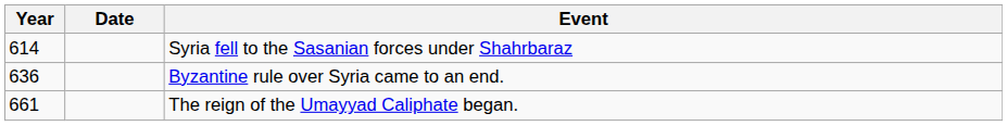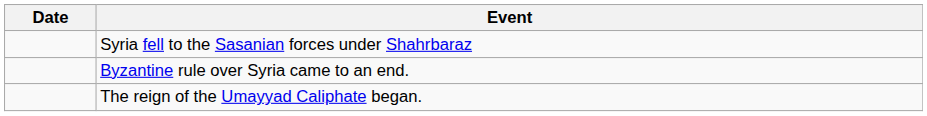 <table class="wikitable" width="100%">
 <tr>
-<th style="width:6%">Year</th>
 <th style="width:10%">Date</th>
 <th>Event</th>
 </tr>
 <tr>
-<td>614</td>
 <td></td>
 <td>Syria <a href='#'>fell</a> to the <a href='#'>Sasanian</a> forces under <a href='#'>Shahrbaraz</a></td>
 </tr>
 <tr>
-<td>636</td>
 <td></td>
 <td><a href='#'>Byzantine</a> rule over Syria came to an end.</td>
 </tr>
 <tr>
-<td>661</td>
 <td></td>
 <td>The reign of the <a href='#'>Umayyad Caliphate</a> began.</td>
 </tr>
 </table>
